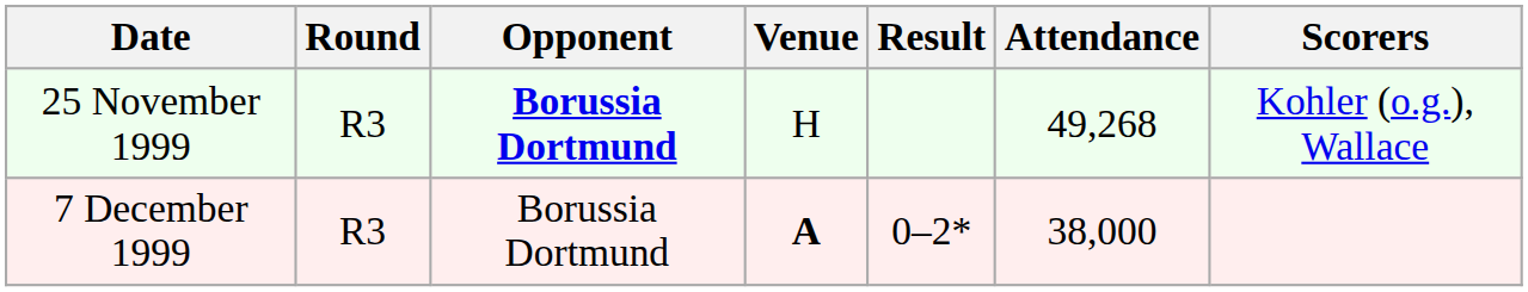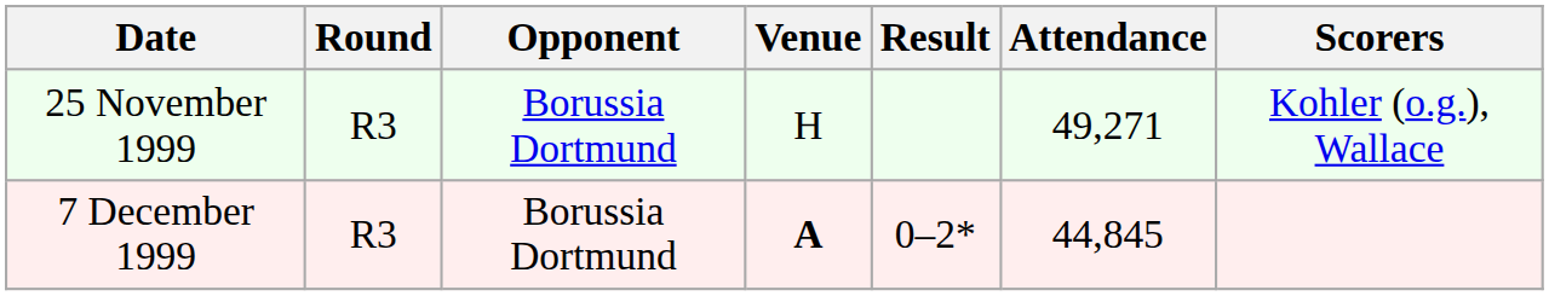 <table class="wikitable sortable" style="font-size:100%; text-align:center">
 <tr>
 <th>Date</th>
 <th>Round</th>
 <th>Opponent</th>
 <th>Venue</th>
 <th>Result</th>
 <th>Attendance</th>
 <th>Scorers</th>
 </tr>
 <tr bgcolor = "#EEFFEE">
 <td>25 November 1999</td>
 <td>R3</td>
-<td><strong> <a href='#'>Borussia Dortmund</a></strong></td>
+<td> <a href='#'>Borussia Dortmund</a></td>
 <td>H</td>
 <td></td>
-<td>49,268</td>
+<td>49,271</td>
 <td><a href='#'>Kohler</a> (<a href='#'>o.g.</a>), <a href='#'>Wallace</a></td>
 </tr>
 <tr bgcolor = "#FFEEEE">
 <td>7 December 1999</td>
 <td>R3</td>
 <td> Borussia Dortmund</td>
 <td><strong>A</strong></td>
 <td>0–2*</td>
-<td>38,000</td>
+<td>44,845</td>
 <td></td>
 </tr>
 </table>
